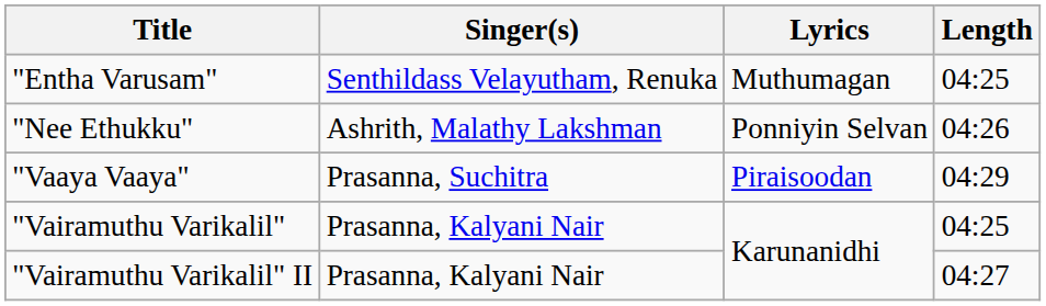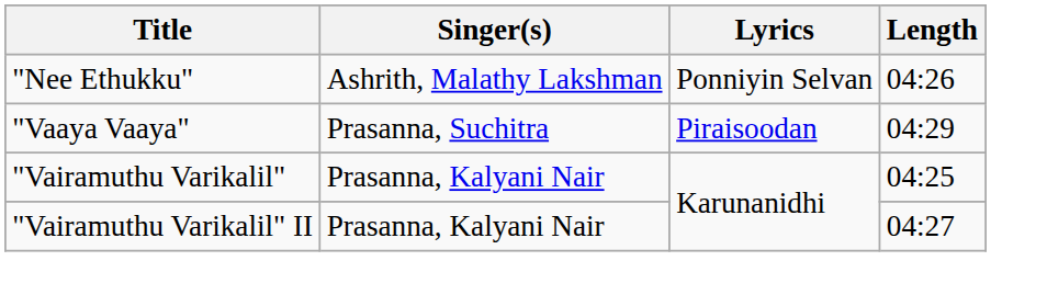 <table class="wikitable" style="font-size:95%;">
 <tr>
 <th>Title</th>
 <th>Singer(s)</th>
 <th>Lyrics</th>
 <th>Length</th>
-</tr>
-<tr>
-<td>"Entha Varusam"</td>
-<td><a href='#'>Senthildass Velayutham</a>, Renuka</td>
-<td>Muthumagan</td>
-<td>04:25</td>
 </tr>
 <tr>
 <td>"Nee Ethukku"</td>
 <td>Ashrith, <a href='#'>Malathy Lakshman</a></td>
 <td>Ponniyin Selvan</td>
 <td>04:26</td>
 </tr>
 <tr>
 <td>"Vaaya Vaaya"</td>
 <td>Prasanna, <a href='#'>Suchitra</a></td>
 <td><a href='#'>Piraisoodan</a></td>
 <td>04:29</td>
 </tr>
 <tr>
 <td>"Vairamuthu Varikalil"</td>
 <td>Prasanna, <a href='#'>Kalyani Nair</a></td>
 <td rowspan=2>Karunanidhi</td>
 <td>04:25</td>
 </tr>
 <tr>
 <td>"Vairamuthu Varikalil" II</td>
 <td>Prasanna, Kalyani Nair</td>
 <td>04:27</td>
 </tr>
 </table>
